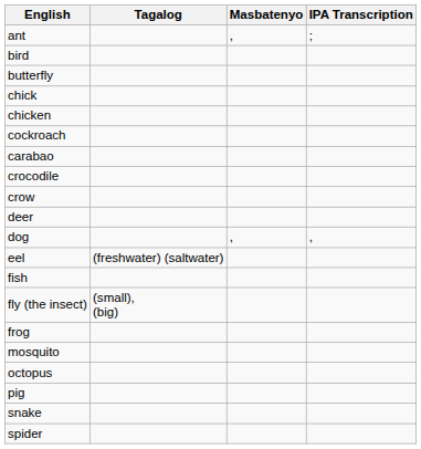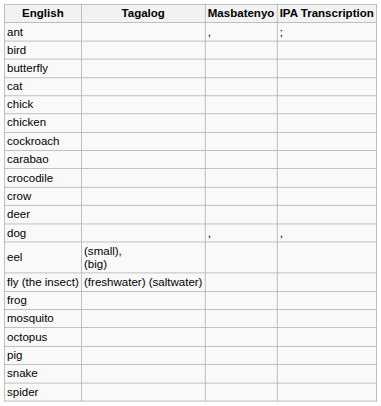 <table class="wikitable">
 <tr>
 <th>English</th>
 <th>Tagalog</th>
 <th>Masbatenyo</th>
 <th>IPA Transcription</th>
 </tr>
 <tr>
 <td>ant</td>
 <td></td>
 <td>, </td>
 <td>; </td>
 </tr>
 <tr>
 <td>bird</td>
 <td></td>
 <td></td>
 <td></td>
 </tr>
 <tr>
 <td>butterfly</td>
+<td></td>
+<td></td>
+<td></td>
+</tr>
+<tr>
+<td>cat</td>
 <td></td>
 <td></td>
 <td></td>
 </tr>
 <tr>
 <td>chick</td>
 <td></td>
 <td></td>
 <td></td>
 </tr>
 <tr>
 <td>chicken</td>
 <td></td>
 <td></td>
 <td></td>
 </tr>
 <tr>
 <td>cockroach</td>
 <td></td>
 <td></td>
 <td></td>
 </tr>
 <tr>
 <td>carabao</td>
 <td></td>
 <td></td>
 <td></td>
 </tr>
 <tr>
 <td>crocodile</td>
 <td></td>
 <td></td>
 <td></td>
 </tr>
 <tr>
 <td>crow</td>
 <td></td>
 <td></td>
 <td></td>
 </tr>
 <tr>
 <td>deer</td>
 <td></td>
 <td></td>
 <td></td>
 </tr>
 <tr>
 <td>dog</td>
 <td></td>
 <td>, </td>
 <td>, </td>
 </tr>
 <tr>
 <td>eel</td>
-<td> (freshwater)  (saltwater)</td>
-<td></td>
-<td></td>
-</tr>
-<tr>
-<td>fish</td>
-<td></td>
+<td> (small),<br> (big)</td>
 <td></td>
 <td></td>
 </tr>
 <tr>
 <td>fly (the insect)</td>
-<td> (small),<br> (big)</td>
+<td> (freshwater)  (saltwater)</td>
 <td></td>
 <td></td>
 </tr>
 <tr>
 <td>frog</td>
 <td></td>
 <td></td>
 <td></td>
 </tr>
 <tr>
 <td>mosquito</td>
 <td></td>
 <td></td>
 <td></td>
 </tr>
 <tr>
 <td>octopus</td>
 <td></td>
 <td></td>
 <td></td>
 </tr>
 <tr>
 <td>pig</td>
 <td></td>
 <td></td>
 <td></td>
 </tr>
 <tr>
 <td>snake</td>
 <td></td>
 <td></td>
 <td></td>
 </tr>
 <tr>
 <td>spider</td>
 <td></td>
 <td></td>
 <td></td>
 </tr>
 </table>
